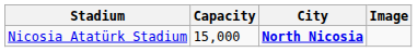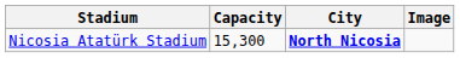 <table class="wikitable sortable">
 <tr>
 <th>Stadium</th>
 <th>Capacity</th>
 <th>City</th>
 <th>Image</th>
 </tr>
 <tr>
 <td><a href='#'>Nicosia Atatürk Stadium</a></td>
-<td>15,000</td>
+<td>15,300</td>
 <td><strong><a href='#'>North Nicosia</a></strong></td>
 <td></td>
 </tr>
 </table>
